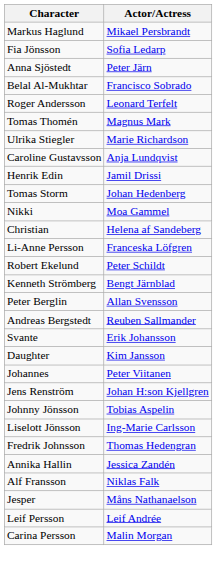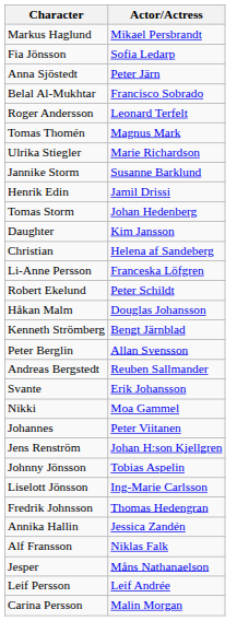 <table class="wikitable">
 <tr>
 <th>Character</th>
 <th>Actor/Actress</th>
 </tr>
 <tr>
 <td>Markus Haglund</td>
 <td><a href='#'>Mikael Persbrandt</a></td>
 </tr>
 <tr>
 <td>Fia Jönsson</td>
 <td><a href='#'>Sofia Ledarp</a></td>
 </tr>
 <tr>
 <td>Anna Sjöstedt</td>
 <td><a href='#'>Peter Järn</a></td>
 </tr>
 <tr>
 <td>Belal Al-Mukhtar</td>
 <td><a href='#'>Francisco Sobrado</a></td>
 </tr>
 <tr>
 <td>Roger Andersson</td>
 <td><a href='#'>Leonard Terfelt</a></td>
 </tr>
 <tr>
 <td>Tomas Thomén</td>
 <td><a href='#'>Magnus Mark</a></td>
 </tr>
 <tr>
 <td>Ulrika Stiegler</td>
 <td><a href='#'>Marie Richardson</a></td>
 </tr>
 <tr>
-<td>Caroline Gustavsson</td>
-<td><a href='#'>Anja Lundqvist</a></td>
+<td>Jannike Storm</td>
+<td><a href='#'>Susanne Barklund</a></td>
 </tr>
 <tr>
 <td>Henrik Edin</td>
 <td><a href='#'>Jamil Drissi</a></td>
 </tr>
 <tr>
 <td>Tomas Storm</td>
 <td><a href='#'>Johan Hedenberg</a></td>
 </tr>
 <tr>
-<td>Nikki</td>
-<td><a href='#'>Moa Gammel</a></td>
+<td>Daughter</td>
+<td><a href='#'>Kim Jansson</a></td>
 </tr>
 <tr>
 <td>Christian</td>
 <td><a href='#'>Helena af Sandeberg</a></td>
 </tr>
 <tr>
 <td>Li-Anne Persson</td>
 <td><a href='#'>Franceska Löfgren</a></td>
 </tr>
 <tr>
 <td>Robert Ekelund</td>
 <td><a href='#'>Peter Schildt</a></td>
+</tr>
+<tr>
+<td>Håkan Malm</td>
+<td><a href='#'>Douglas Johansson</a></td>
 </tr>
 <tr>
 <td>Kenneth Strömberg</td>
 <td><a href='#'>Bengt Järnblad</a></td>
 </tr>
 <tr>
 <td>Peter Berglin</td>
 <td><a href='#'>Allan Svensson</a></td>
 </tr>
 <tr>
 <td>Andreas Bergstedt</td>
 <td><a href='#'>Reuben Sallmander</a></td>
 </tr>
 <tr>
 <td>Svante</td>
 <td><a href='#'>Erik Johansson</a></td>
 </tr>
 <tr>
-<td>Daughter</td>
-<td><a href='#'>Kim Jansson</a></td>
+<td>Nikki</td>
+<td><a href='#'>Moa Gammel</a></td>
 </tr>
 <tr>
 <td>Johannes</td>
 <td><a href='#'>Peter Viitanen</a></td>
 </tr>
 <tr>
 <td>Jens Renström</td>
 <td><a href='#'>Johan H:son Kjellgren</a></td>
 </tr>
 <tr>
 <td>Johnny Jönsson</td>
 <td><a href='#'>Tobias Aspelin</a></td>
 </tr>
 <tr>
 <td>Liselott Jönsson</td>
 <td><a href='#'>Ing-Marie Carlsson</a></td>
 </tr>
 <tr>
 <td>Fredrik Johnsson</td>
 <td><a href='#'>Thomas Hedengran</a></td>
 </tr>
 <tr>
 <td>Annika Hallin</td>
 <td><a href='#'>Jessica Zandén</a></td>
 </tr>
 <tr>
 <td>Alf Fransson</td>
 <td><a href='#'>Niklas Falk</a></td>
 </tr>
 <tr>
 <td>Jesper</td>
 <td><a href='#'>Måns Nathanaelson</a></td>
 </tr>
 <tr>
 <td>Leif Persson</td>
 <td><a href='#'>Leif Andrée</a></td>
 </tr>
 <tr>
 <td>Carina Persson</td>
 <td><a href='#'>Malin Morgan</a></td>
 </tr>
 </table>
